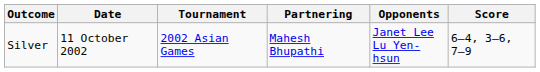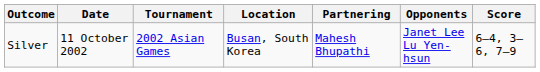 <table class="wikitable">
 <tr>
 <th>Outcome</th>
 <th>Date</th>
 <th>Tournament</th>
+<th>Location</th>
 <th>Partnering</th>
 <th>Opponents</th>
 <th>Score</th>
 </tr>
 <tr>
 <td> Silver</td>
 <td>11 October 2002</td>
 <td><a href='#'>2002 Asian Games</a></td>
+<td><a href='#'>Busan</a>, South Korea</td>
 <td> <a href='#'>Mahesh Bhupathi</a></td>
 <td> <a href='#'>Janet Lee</a> <br>  <a href='#'>Lu Yen-hsun</a></td>
 <td>6–4, 3–6, 7–9</td>
 </tr>
 </table>
